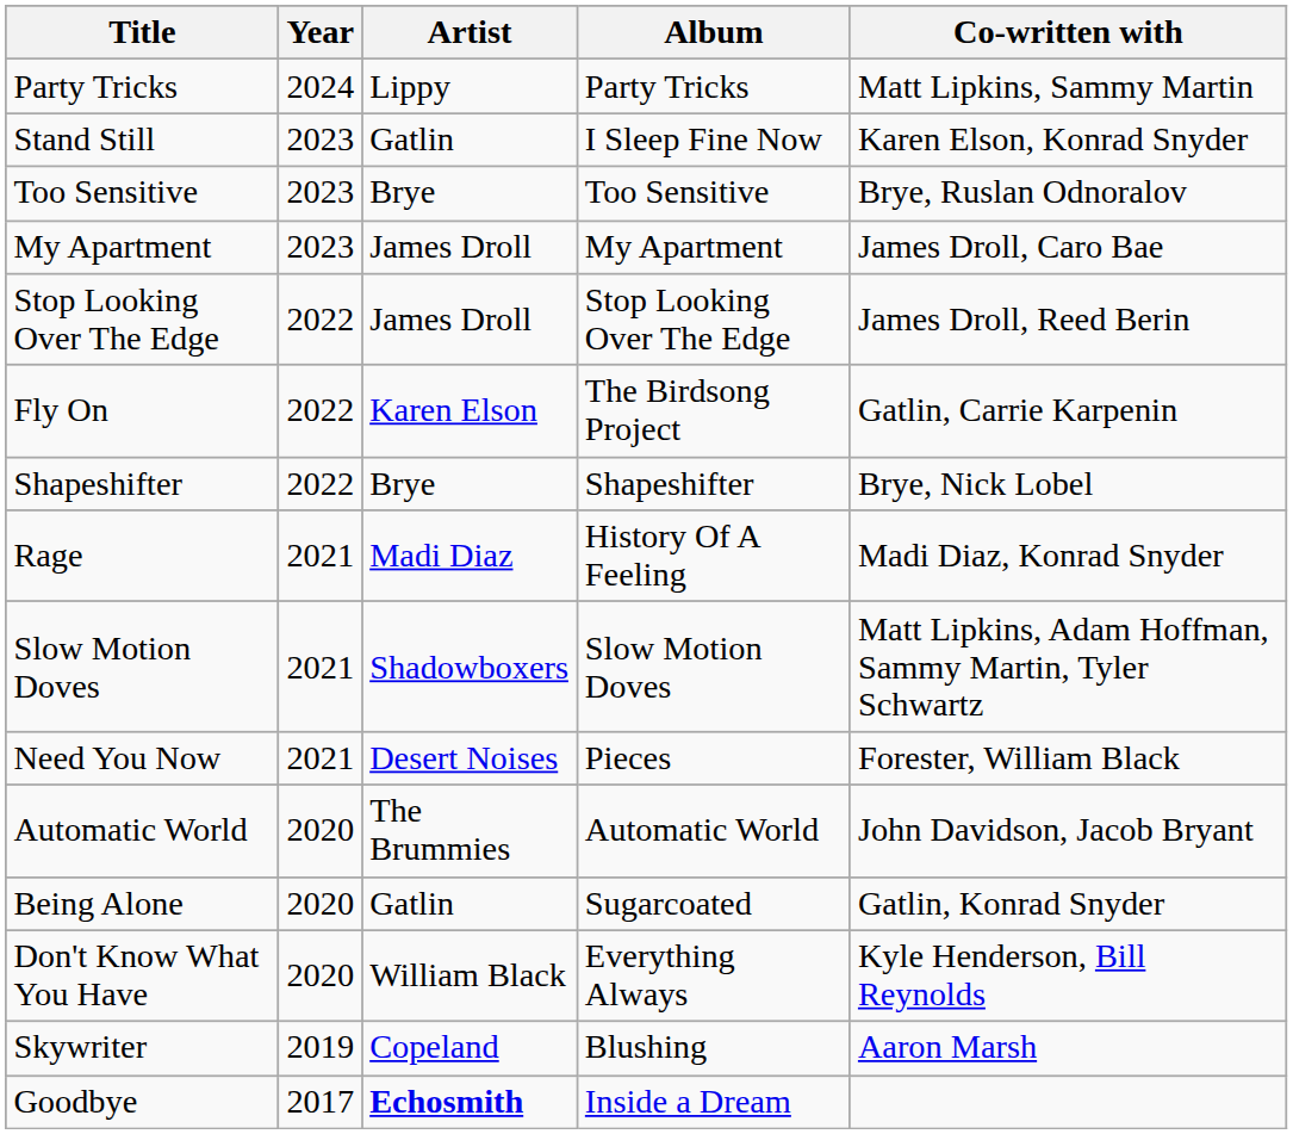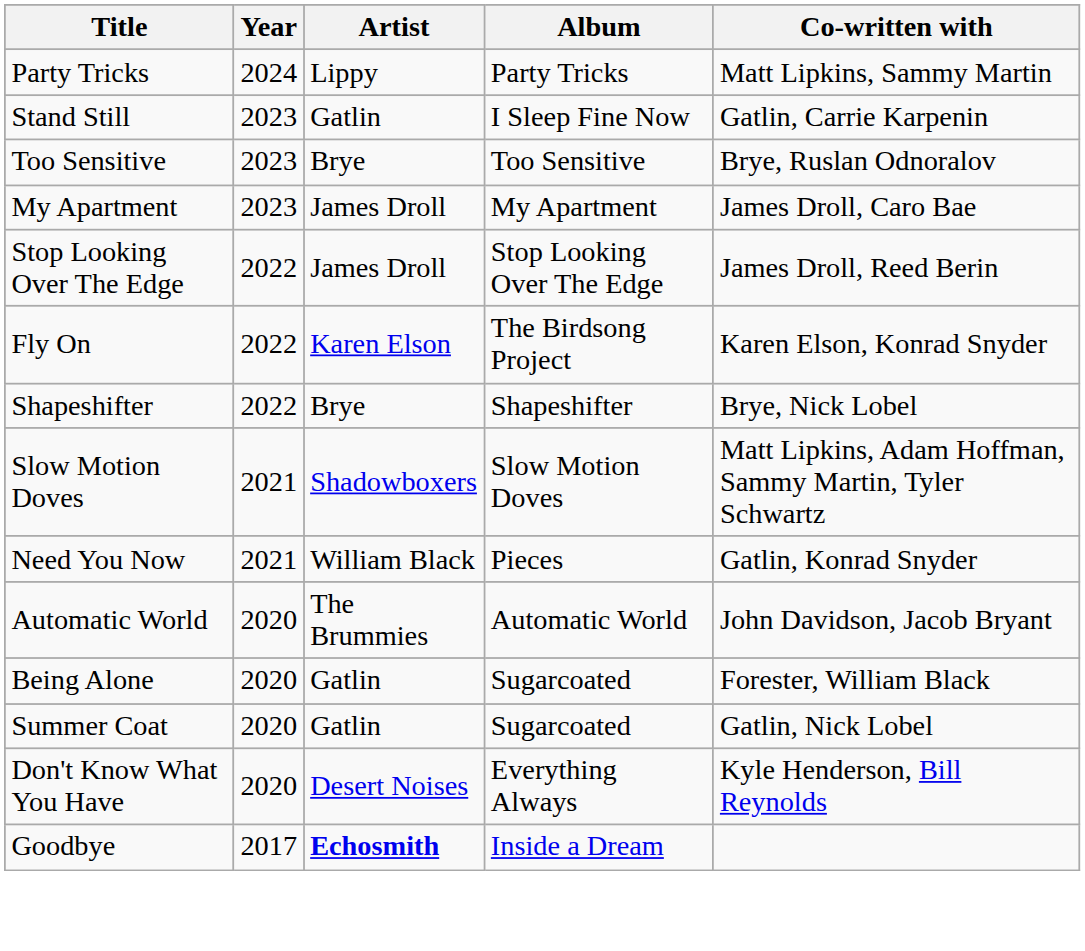 <table class="wikitable">
 <tr>
 <th scope="col">Title</th>
 <th scope="col">Year</th>
 <th scope="col">Artist</th>
 <th scope="col">Album</th>
 <th scope="col">Co-written with</th>
 </tr>
 <tr>
 <td>Party Tricks</td>
 <td>2024</td>
 <td>Lippy</td>
 <td>Party Tricks</td>
 <td>Matt Lipkins, Sammy Martin</td>
 </tr>
 <tr>
 <td>Stand Still</td>
 <td>2023</td>
 <td>Gatlin</td>
 <td>I Sleep Fine Now</td>
-<td>Karen Elson, Konrad Snyder</td>
+<td>Gatlin, Carrie Karpenin</td>
 </tr>
 <tr>
 <td>Too Sensitive</td>
 <td>2023</td>
 <td>Brye</td>
 <td>Too Sensitive</td>
 <td>Brye, Ruslan Odnoralov</td>
 </tr>
 <tr>
 <td>My Apartment</td>
 <td>2023</td>
 <td>James Droll</td>
 <td>My Apartment</td>
 <td>James Droll, Caro Bae</td>
 </tr>
 <tr>
 <td>Stop Looking Over The Edge</td>
 <td>2022</td>
 <td>James Droll</td>
 <td>Stop Looking Over The Edge</td>
 <td>James Droll, Reed Berin</td>
 </tr>
 <tr>
 <td>Fly On</td>
 <td>2022</td>
 <td><a href='#'>Karen Elson</a></td>
 <td>The Birdsong Project</td>
-<td>Gatlin, Carrie Karpenin</td>
+<td>Karen Elson, Konrad Snyder</td>
 </tr>
 <tr>
 <td>Shapeshifter</td>
 <td>2022</td>
 <td>Brye</td>
 <td>Shapeshifter</td>
 <td>Brye, Nick Lobel</td>
-</tr>
-<tr>
-<td>Rage</td>
-<td>2021</td>
-<td><a href='#'>Madi Diaz</a></td>
-<td>History Of A Feeling</td>
-<td>Madi Diaz, Konrad Snyder</td>
 </tr>
 <tr>
 <td>Slow Motion Doves</td>
 <td>2021</td>
 <td><a href='#'>Shadowboxers</a></td>
 <td>Slow Motion Doves</td>
 <td>Matt Lipkins, Adam Hoffman, Sammy Martin, Tyler Schwartz</td>
 </tr>
 <tr>
 <td>Need You Now</td>
 <td>2021</td>
-<td><a href='#'>Desert Noises</a></td>
+<td>William Black</td>
 <td>Pieces</td>
-<td>Forester, William Black</td>
+<td>Gatlin, Konrad Snyder</td>
 </tr>
 <tr>
 <td>Automatic World</td>
 <td>2020</td>
 <td>The Brummies</td>
 <td>Automatic World</td>
 <td>John Davidson, Jacob Bryant</td>
 </tr>
 <tr>
 <td>Being Alone</td>
 <td>2020</td>
 <td>Gatlin</td>
 <td>Sugarcoated</td>
-<td>Gatlin, Konrad Snyder</td>
+<td>Forester, William Black</td>
+</tr>
+<tr>
+<td>Summer Coat</td>
+<td>2020</td>
+<td>Gatlin</td>
+<td>Sugarcoated</td>
+<td>Gatlin, Nick Lobel</td>
 </tr>
 <tr>
 <td>Don't Know What You Have</td>
 <td>2020</td>
-<td>William Black</td>
+<td><a href='#'>Desert Noises</a></td>
 <td>Everything Always</td>
 <td>Kyle Henderson, <a href='#'>Bill Reynolds</a></td>
-</tr>
-<tr>
-<td>Skywriter</td>
-<td>2019</td>
-<td><a href='#'>Copeland</a></td>
-<td>Blushing</td>
-<td><a href='#'>Aaron Marsh</a></td>
 </tr>
 <tr>
 <td>Goodbye</td>
 <td>2017</td>
 <td><strong><a href='#'>Echosmith</a></strong></td>
 <td><a href='#'>Inside a Dream</a></td>
 <td></td>
 </tr>
 </table>
